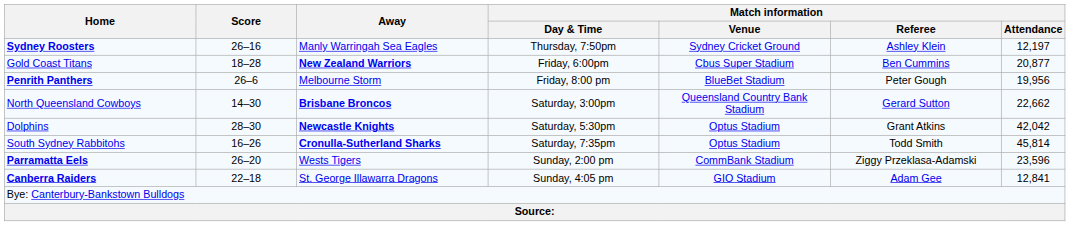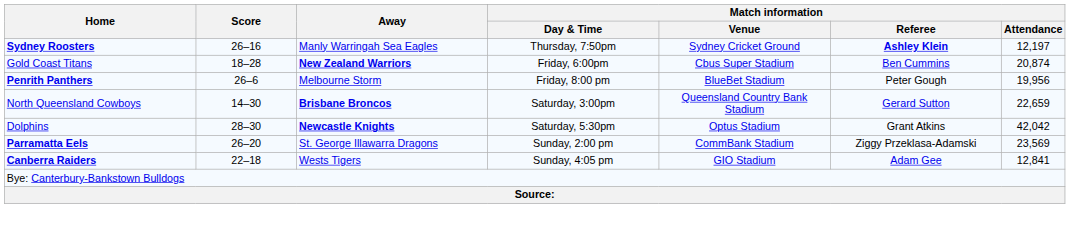 <table class="wikitable" style="border-collapse:collapse; text-align:center; width:100%;">
 <tr style="text-align:center; background:#f5faff;"  style="background:#c1d8ff;">
 <th rowspan="2" style="width:19%;">Home</th>
 <th rowspan="2" style="width:10%;">Score</th>
 <th rowspan="2" style="width:19%;">Away</th>
 <th colspan="4">Match information</th>
 </tr>
 <tr style="text-align:center; background:#f5faff;"  style="background:#efefef;">
 <th width="17%">Day & Time</th>
 <th width="17%">Venue</th>
 <th width="17%">Referee</th>
 <th width="5%">Attendance</th>
 </tr>
 <tr style="text-align:center; background:#f5faff;">
 <td align="left"><strong> <a href='#'>Sydney Roosters</a></strong></td>
 <td>26–16</td>
 <td align="left"> <a href='#'>Manly Warringah Sea Eagles</a></td>
 <td>Thursday, 7:50pm</td>
 <td><a href='#'>Sydney Cricket Ground</a></td>
-<td><a href='#'>Ashley Klein</a></td>
+<td><strong><a href='#'>Ashley Klein</a></strong></td>
 <td>12,197</td>
 </tr>
 <tr style="text-align:center; background:#f5faff;">
 <td align="left"> <a href='#'>Gold Coast Titans</a></td>
 <td>18–28</td>
 <td align="left"><strong> <a href='#'>New Zealand Warriors</a></strong></td>
 <td>Friday, 6:00pm</td>
 <td><a href='#'>Cbus Super Stadium</a></td>
 <td><a href='#'>Ben Cummins</a></td>
-<td>20,877</td>
+<td>20,874</td>
 </tr>
 <tr style="text-align:center; background:#f5faff;">
 <td align="left"><strong> <a href='#'>Penrith Panthers</a></strong></td>
 <td>26–6</td>
 <td align="left"> <a href='#'>Melbourne Storm</a></td>
 <td>Friday, 8:00 pm</td>
 <td><a href='#'>BlueBet Stadium</a></td>
 <td>Peter Gough</td>
 <td>19,956</td>
 </tr>
 <tr style="text-align:center; background:#f5faff;">
 <td align="left"> <a href='#'>North Queensland Cowboys</a></td>
 <td>14–30</td>
 <td align="left"><strong> <a href='#'>Brisbane Broncos</a></strong></td>
 <td>Saturday, 3:00pm</td>
 <td><a href='#'>Queensland Country Bank Stadium</a></td>
 <td><a href='#'>Gerard Sutton</a></td>
-<td>22,662</td>
+<td>22,659</td>
 </tr>
 <tr style="text-align:center; background:#f5faff;">
 <td align="left"> <a href='#'>Dolphins</a></td>
 <td>28–30</td>
 <td align="left"><strong> <a href='#'>Newcastle Knights</a></strong></td>
 <td>Saturday, 5:30pm</td>
 <td><a href='#'>Optus Stadium</a></td>
 <td>Grant Atkins</td>
 <td>42,042</td>
 </tr>
 <tr style="text-align:center; background:#f5faff;">
-<td align="left"> <a href='#'>South Sydney Rabbitohs</a></td>
-<td>16–26</td>
-<td align="left"><strong> <a href='#'>Cronulla-Sutherland Sharks</a></strong></td>
-<td>Saturday, 7:35pm</td>
-<td><a href='#'>Optus Stadium</a></td>
-<td>Todd Smith</td>
-<td>45,814</td>
-</tr>
-<tr style="text-align:center; background:#f5faff;">
 <td align="left"><strong> <a href='#'>Parramatta Eels</a></strong></td>
 <td>26–20</td>
-<td align="left"> <a href='#'>Wests Tigers</a></td>
+<td align="left"> <a href='#'>St. George Illawarra Dragons</a></td>
 <td>Sunday, 2:00 pm</td>
 <td><a href='#'>CommBank Stadium</a></td>
 <td>Ziggy Przeklasa-Adamski</td>
-<td>23,596</td>
+<td>23,569</td>
 </tr>
 <tr style="text-align:center; background:#f5faff;">
 <td align="left"><strong> <a href='#'>Canberra Raiders</a></strong></td>
 <td>22–18</td>
-<td align="left"> <a href='#'>St. George Illawarra Dragons</a></td>
+<td align="left"> <a href='#'>Wests Tigers</a></td>
 <td>Sunday, 4:05 pm</td>
 <td><a href='#'>GIO Stadium</a></td>
 <td><a href='#'>Adam Gee</a></td>
 <td>12,841</td>
 </tr>
 <tr style="text-align:center; background:#f5faff;">
 <td colspan="7" align="left">Bye:  <a href='#'>Canterbury-Bankstown Bulldogs</a></td>
 </tr>
 <tr style="text-align:center; background:#f5faff;">
 <th colspan="7" align="left">Source:</th>
 </tr>
 </table>
